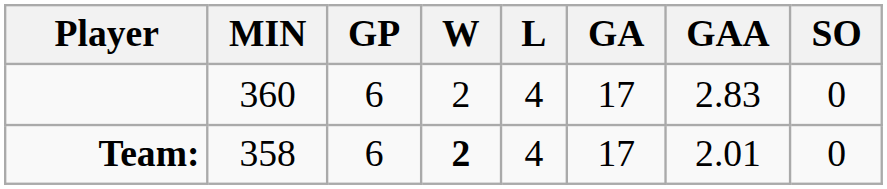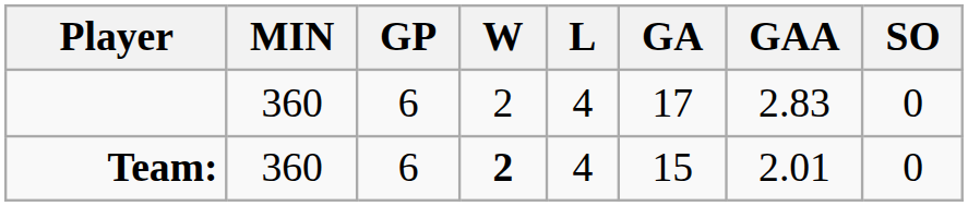 <table class="wikitable sortable" width="60%">
 <tr>
 <th bgcolor="#DDDDFF" width="10%">Player</th>
 <th width="3%" bgcolor="#DDDDFF">MIN</th>
 <th width="3%" bgcolor="#DDDDFF">GP</th>
 <th width="3%" bgcolor="#DDDDFF">W</th>
 <th width="3%" bgcolor="#DDDDFF">L</th>
 <th width="3%" bgcolor="#DDDDFF">GA</th>
 <th width="3%" bgcolor="#DDDDFF">GAA</th>
 <th width="3%" bgcolor="#DDDDFF">SO</th>
 </tr>
 <tr align="center">
 <td align="right"></td>
 <td>360</td>
 <td>6</td>
 <td>2</td>
 <td>4</td>
 <td>17</td>
 <td>2.83</td>
 <td>0</td>
 </tr>
 <tr align="center">
 <td align="right"><strong>Team:</strong></td>
-<td>358</td>
+<td>360</td>
 <td>6</td>
 <td><strong>2</strong></td>
 <td>4</td>
-<td>17</td>
+<td>15</td>
 <td>2.01</td>
 <td>0</td>
 </tr>
 </table>
